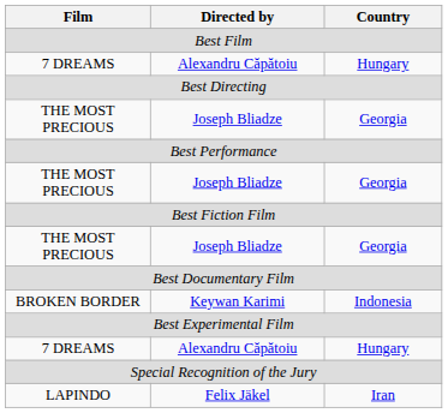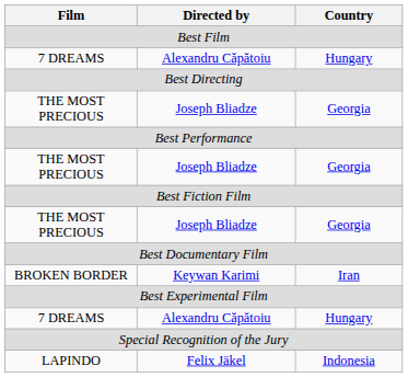 <table class="wikitable">
 <tr bgcolor="#CCCCCC">
 <th width="150" rowspan="1">Film</th>
 <th width="180" rowspan="1">Directed by</th>
 <th width="120" rowspan="1">Country</th>
 </tr>
 <tr bgcolor="#DDDDDD">
 <td colspan=6 align=center><em>Best Film</em></td>
 </tr>
 <tr>
 <td align="center">7 DREAMS</td>
 <td align="center"><a href='#'>Alexandru Căpătoiu</a></td>
 <td align="center"><a href='#'>Hungary</a></td>
 </tr>
 <tr bgcolor="#DDDDDD">
 <td colspan=6 align=center><em>Best Directing</em></td>
 </tr>
 <tr>
 <td align="center">THE MOST PRECIOUS</td>
 <td align="center"><a href='#'>Joseph Bliadze</a></td>
 <td align="center"><a href='#'>Georgia</a></td>
 </tr>
 <tr bgcolor="#DDDDDD">
 <td colspan=6 align=center><em>Best Performance</em></td>
 </tr>
 <tr>
 <td align="center">THE MOST PRECIOUS</td>
 <td align="center"><a href='#'>Joseph Bliadze</a></td>
 <td align="center"><a href='#'>Georgia</a></td>
 </tr>
 <tr bgcolor="#DDDDDD">
 <td colspan=6 align=center><em>Best Fiction Film</em></td>
 </tr>
 <tr>
 <td align="center">THE MOST PRECIOUS</td>
 <td align="center"><a href='#'>Joseph Bliadze</a></td>
 <td align="center"><a href='#'>Georgia</a></td>
 </tr>
 <tr bgcolor="#DDDDDD">
 <td colspan=6 align=center><em>Best Documentary Film</em></td>
 </tr>
 <tr>
 <td align="center">BROKEN BORDER</td>
 <td align="center"><a href='#'>Keywan Karimi</a></td>
-<td align="center"><a href='#'>Indonesia</a></td>
+<td align="center"><a href='#'>Iran</a></td>
 </tr>
 <tr bgcolor="#DDDDDD">
 <td colspan=6 align=center><em>Best Experimental Film</em></td>
 </tr>
 <tr>
 <td align="center">7 DREAMS</td>
 <td align="center"><a href='#'>Alexandru Căpătoiu</a></td>
 <td align="center"><a href='#'>Hungary</a></td>
 </tr>
 <tr bgcolor="#DDDDDD">
 <td colspan=6 align=center><em>Special Recognition of the Jury</em></td>
 </tr>
 <tr>
 <td align="center">LAPINDO</td>
 <td align="center"><a href='#'>Felix Jäkel</a></td>
-<td align="center"><a href='#'>Iran</a></td>
+<td align="center"><a href='#'>Indonesia</a></td>
 </tr>
 </table>
